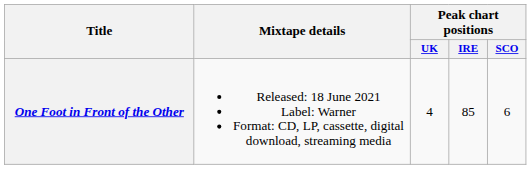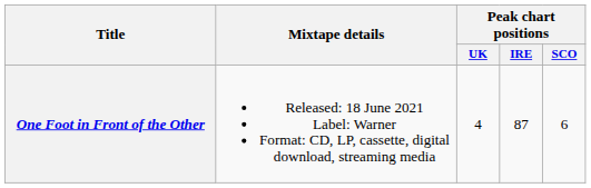 <table class="wikitable plainrowheaders" style="text-align:center;">
 <tr>
 <th scope="col" rowspan="2" style="width:14em;">Title</th>
 <th scope="col" rowspan="2" style="width:16em;">Mixtape details</th>
 <th scope="col" colspan="3">Peak chart positions</th>
 </tr>
 <tr>
 <th scope="col" style="width:3em;font-size:85%"><a href='#'>UK</a><br></th>
 <th scope="col" style="width:3em;font-size:85%"><a href='#'>IRE</a><br></th>
 <th scope="col" style="width:3em;font-size:85%"><a href='#'>SCO</a><br></th>
 </tr>
 <tr>
 <th scope="row"><em><a href='#'>One Foot in Front of the Other</a></em></th>
 <td><br><ul><li>Released: 18 June 2021</li><li>Label: Warner</li><li>Format: CD, LP, cassette, digital download, streaming media</li></ul></td>
 <td>4</td>
-<td>85</td>
+<td>87</td>
 <td>6</td>
 </tr>
 </table>
